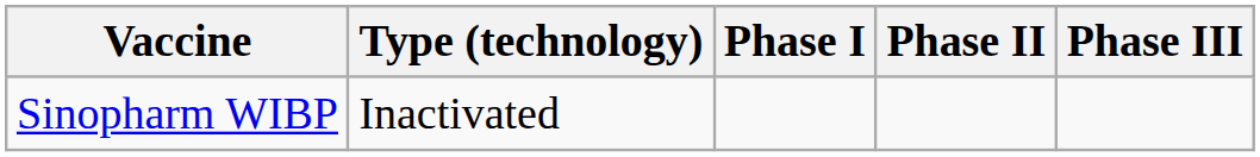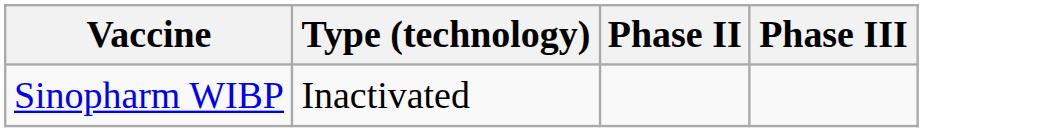 <table class="wikitable">
 <tr>
 <th>Vaccine</th>
 <th>Type (technology)</th>
-<th>Phase I</th>
 <th>Phase II</th>
 <th>Phase III</th>
 </tr>
 <tr>
 <td><a href='#'>Sinopharm WIBP</a></td>
 <td>Inactivated</td>
 <td></td>
 <td></td>
-<td></td>
 </tr>
 </table>
